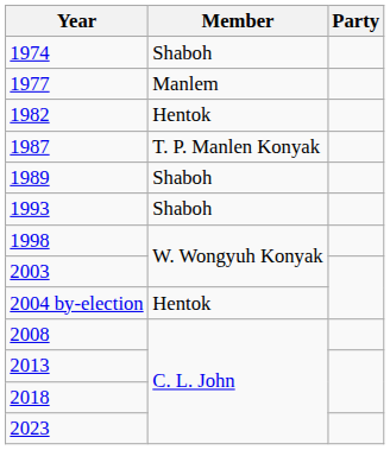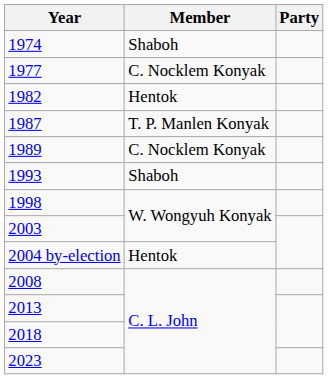 <table class="wikitable sortable">
 <tr>
 <th>Year</th>
 <th>Member</th>
 <th colspan="2">Party</th>
 </tr>
 <tr>
 <td><a href='#'>1974</a></td>
 <td>Shaboh</td>
 <td></td>
 </tr>
 <tr>
 <td><a href='#'>1977</a></td>
-<td>Manlem</td>
+<td>C. Nocklem Konyak</td>
 <td></td>
 </tr>
 <tr>
 <td><a href='#'>1982</a></td>
 <td>Hentok</td>
 <td></td>
 </tr>
 <tr>
 <td><a href='#'>1987</a></td>
 <td>T. P. Manlen Konyak</td>
 <td></td>
 </tr>
 <tr>
 <td><a href='#'>1989</a></td>
-<td>Shaboh</td>
+<td>C. Nocklem Konyak</td>
 <td></td>
 </tr>
 <tr>
 <td><a href='#'>1993</a></td>
 <td>Shaboh</td>
 <td></td>
 </tr>
 <tr>
 <td><a href='#'>1998</a></td>
 <td rowspan=2>W. Wongyuh Konyak</td>
 <td></td>
 </tr>
 <tr>
 <td><a href='#'>2003</a></td>
 </tr>
 <tr>
 <td><a href='#'>2004 by-election</a></td>
 <td>Hentok</td>
 </tr>
 <tr>
 <td><a href='#'>2008</a></td>
 <td rowspan=4><a href='#'>C. L. John</a></td>
 <td></td>
 </tr>
 <tr>
 <td><a href='#'>2013</a></td>
 </tr>
 <tr>
 <td><a href='#'>2018</a></td>
 </tr>
 <tr>
 <td><a href='#'>2023</a></td>
 <td></td>
 </tr>
 </table>
